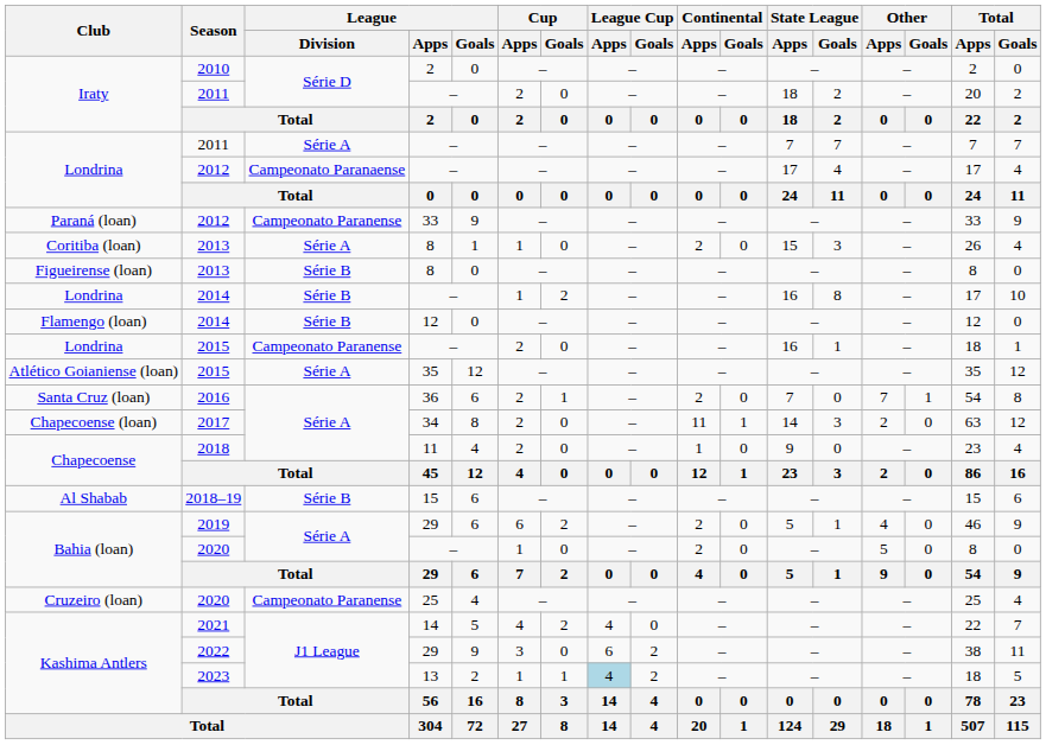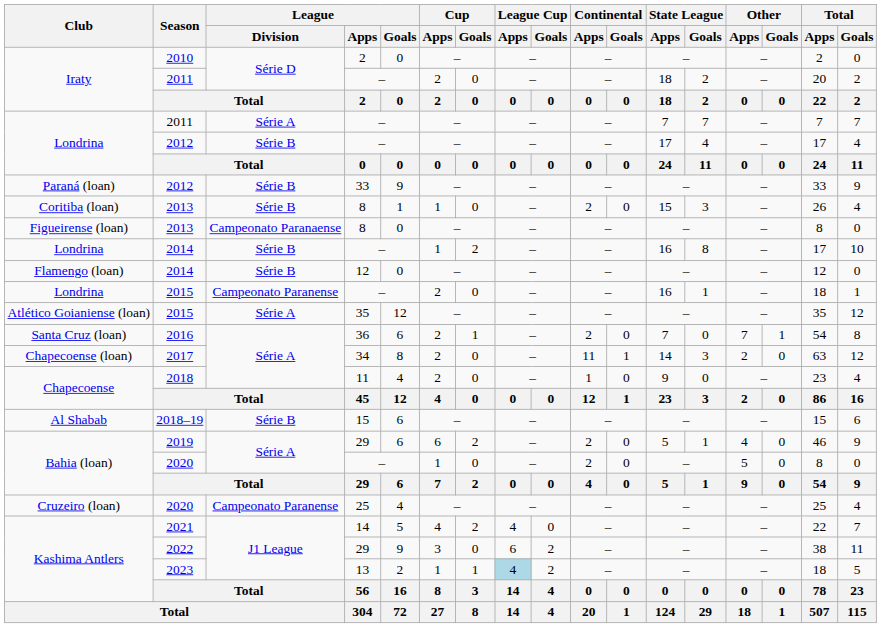 <table class="wikitable" style="text-align:center;">
 <tr>
 <th rowspan=2>Club</th>
 <th rowspan=2>Season</th>
 <th colspan=3>League</th>
 <th colspan=2>Cup</th>
 <th colspan=2>League Cup</th>
 <th colspan=2>Continental</th>
 <th colspan=2>State League</th>
 <th colspan=2>Other</th>
 <th colspan=2>Total</th>
 </tr>
 <tr>
 <th>Division</th>
 <th>Apps</th>
 <th>Goals</th>
 <th>Apps</th>
 <th>Goals</th>
 <th>Apps</th>
 <th>Goals</th>
 <th>Apps</th>
 <th>Goals</th>
 <th>Apps</th>
 <th>Goals</th>
 <th>Apps</th>
 <th>Goals</th>
 <th>Apps</th>
 <th>Goals</th>
 </tr>
 <tr>
 <td rowspan="3"><a href='#'>Iraty</a></td>
 <td><a href='#'>2010</a></td>
 <td rowspan="2"><a href='#'>Série D</a></td>
 <td>2</td>
 <td>0</td>
 <td colspan="2">–</td>
 <td colspan="2">–</td>
 <td colspan="2">–</td>
 <td colspan="2">–</td>
 <td colspan="2">–</td>
 <td>2</td>
 <td>0</td>
 </tr>
 <tr>
 <td><a href='#'>2011</a></td>
 <td colspan="2">–</td>
 <td>2</td>
 <td>0</td>
 <td colspan="2">–</td>
 <td colspan="2">–</td>
 <td>18</td>
 <td>2</td>
 <td colspan="2">–</td>
 <td>20</td>
 <td>2</td>
 </tr>
 <tr>
 <th colspan="2">Total</th>
 <th>2</th>
 <th>0</th>
 <th>2</th>
 <th>0</th>
 <th>0</th>
 <th>0</th>
 <th>0</th>
 <th>0</th>
 <th>18</th>
 <th>2</th>
 <th>0</th>
 <th>0</th>
 <th>22</th>
 <th>2</th>
 </tr>
 <tr>
 <td rowspan="3"><a href='#'>Londrina</a></td>
 <td>2011</td>
 <td><a href='#'>Série A</a></td>
 <td colspan="2">–</td>
 <td colspan="2">–</td>
 <td colspan="2">–</td>
 <td colspan="2">–</td>
 <td>7</td>
 <td>7</td>
 <td colspan="2">–</td>
 <td>7</td>
 <td>7</td>
 </tr>
 <tr>
 <td><a href='#'>2012</a></td>
-<td><a href='#'>Campeonato Paranaense</a></td>
+<td><a href='#'>Série B</a></td>
 <td colspan="2">–</td>
 <td colspan="2">–</td>
 <td colspan="2">–</td>
 <td colspan="2">–</td>
 <td>17</td>
 <td>4</td>
 <td colspan="2">–</td>
 <td>17</td>
 <td>4</td>
 </tr>
 <tr>
 <th colspan="2">Total</th>
 <th>0</th>
 <th>0</th>
 <th>0</th>
 <th>0</th>
 <th>0</th>
 <th>0</th>
 <th>0</th>
 <th>0</th>
 <th>24</th>
 <th>11</th>
 <th>0</th>
 <th>0</th>
 <th>24</th>
 <th>11</th>
 </tr>
 <tr>
 <td><a href='#'>Paraná</a> (loan)</td>
 <td><a href='#'>2012</a></td>
-<td><a href='#'>Campeonato Paranense</a></td>
+<td><a href='#'>Série B</a></td>
 <td>33</td>
 <td>9</td>
 <td colspan="2">–</td>
 <td colspan="2">–</td>
 <td colspan="2">–</td>
 <td colspan="2">–</td>
 <td colspan="2">–</td>
 <td>33</td>
 <td>9</td>
 </tr>
 <tr>
 <td><a href='#'>Coritiba</a> (loan)</td>
 <td><a href='#'>2013</a></td>
-<td><a href='#'>Série A</a></td>
+<td><a href='#'>Série B</a></td>
 <td>8</td>
 <td>1</td>
 <td>1</td>
 <td>0</td>
 <td colspan="2">–</td>
 <td>2</td>
 <td>0</td>
 <td>15</td>
 <td>3</td>
 <td colspan="2">–</td>
 <td>26</td>
 <td>4</td>
 </tr>
 <tr>
 <td><a href='#'>Figueirense</a> (loan)</td>
 <td><a href='#'>2013</a></td>
-<td><a href='#'>Série B</a></td>
+<td><a href='#'>Campeonato Paranaense</a></td>
 <td>8</td>
 <td>0</td>
 <td colspan="2">–</td>
 <td colspan="2">–</td>
 <td colspan="2">–</td>
 <td colspan="2">–</td>
 <td colspan="2">–</td>
 <td>8</td>
 <td>0</td>
 </tr>
 <tr>
 <td><a href='#'>Londrina</a></td>
 <td><a href='#'>2014</a></td>
 <td><a href='#'>Série B</a></td>
 <td colspan="2">–</td>
 <td>1</td>
 <td>2</td>
 <td colspan="2">–</td>
 <td colspan="2">–</td>
 <td>16</td>
 <td>8</td>
 <td colspan="2">–</td>
 <td>17</td>
 <td>10</td>
 </tr>
 <tr>
 <td><a href='#'>Flamengo</a> (loan)</td>
 <td><a href='#'>2014</a></td>
 <td><a href='#'>Série B</a></td>
 <td>12</td>
 <td>0</td>
 <td colspan="2">–</td>
 <td colspan="2">–</td>
 <td colspan="2">–</td>
 <td colspan="2">–</td>
 <td colspan="2">–</td>
 <td>12</td>
 <td>0</td>
 </tr>
 <tr>
 <td><a href='#'>Londrina</a></td>
 <td><a href='#'>2015</a></td>
 <td><a href='#'>Campeonato Paranense</a></td>
 <td colspan="2">–</td>
 <td>2</td>
 <td>0</td>
 <td colspan="2">–</td>
 <td colspan="2">–</td>
 <td>16</td>
 <td>1</td>
 <td colspan="2">–</td>
 <td>18</td>
 <td>1</td>
 </tr>
 <tr>
 <td><a href='#'>Atlético Goianiense</a> (loan)</td>
 <td><a href='#'>2015</a></td>
 <td><a href='#'>Série A</a></td>
 <td>35</td>
 <td>12</td>
 <td colspan="2">–</td>
 <td colspan="2">–</td>
 <td colspan="2">–</td>
 <td colspan="2">–</td>
 <td colspan="2">–</td>
 <td>35</td>
 <td>12</td>
 </tr>
 <tr>
 <td><a href='#'>Santa Cruz</a> (loan)</td>
 <td><a href='#'>2016</a></td>
 <td rowspan="3"><a href='#'>Série A</a></td>
 <td>36</td>
 <td>6</td>
 <td>2</td>
 <td>1</td>
 <td colspan="2">–</td>
 <td>2</td>
 <td>0</td>
 <td>7</td>
 <td>0</td>
 <td>7</td>
 <td>1</td>
 <td>54</td>
 <td>8</td>
 </tr>
 <tr>
 <td><a href='#'>Chapecoense</a> (loan)</td>
 <td><a href='#'>2017</a></td>
 <td>34</td>
 <td>8</td>
 <td>2</td>
 <td>0</td>
 <td colspan="2">–</td>
 <td>11</td>
 <td>1</td>
 <td>14</td>
 <td>3</td>
 <td>2</td>
 <td>0</td>
 <td>63</td>
 <td>12</td>
 </tr>
 <tr>
 <td rowspan="2"><a href='#'>Chapecoense</a></td>
 <td><a href='#'>2018</a></td>
 <td>11</td>
 <td>4</td>
 <td>2</td>
 <td>0</td>
 <td colspan="2">–</td>
 <td>1</td>
 <td>0</td>
 <td>9</td>
 <td>0</td>
 <td colspan="2">–</td>
 <td>23</td>
 <td>4</td>
 </tr>
 <tr>
 <th colspan="2">Total</th>
 <th>45</th>
 <th>12</th>
 <th>4</th>
 <th>0</th>
 <th>0</th>
 <th>0</th>
 <th>12</th>
 <th>1</th>
 <th>23</th>
 <th>3</th>
 <th>2</th>
 <th>0</th>
 <th>86</th>
 <th>16</th>
 </tr>
 <tr>
 <td><a href='#'>Al Shabab</a></td>
 <td><a href='#'>2018–19</a></td>
 <td><a href='#'>Série B</a></td>
 <td>15</td>
 <td>6</td>
 <td colspan="2">–</td>
 <td colspan="2">–</td>
 <td colspan="2">–</td>
 <td colspan="2">–</td>
 <td colspan="2">–</td>
 <td>15</td>
 <td>6</td>
 </tr>
 <tr>
 <td rowspan="3"><a href='#'>Bahia</a> (loan)</td>
 <td><a href='#'>2019</a></td>
 <td rowspan="2"><a href='#'>Série A</a></td>
 <td>29</td>
 <td>6</td>
 <td>6</td>
 <td>2</td>
 <td colspan="2">–</td>
 <td>2</td>
 <td>0</td>
 <td>5</td>
 <td>1</td>
 <td>4</td>
 <td>0</td>
 <td>46</td>
 <td>9</td>
 </tr>
 <tr>
 <td><a href='#'>2020</a></td>
 <td colspan="2">–</td>
 <td>1</td>
 <td>0</td>
 <td colspan="2">–</td>
 <td>2</td>
 <td>0</td>
 <td colspan="2">–</td>
 <td>5</td>
 <td>0</td>
 <td>8</td>
 <td>0</td>
 </tr>
 <tr>
 <th colspan="2">Total</th>
 <th>29</th>
 <th>6</th>
 <th>7</th>
 <th>2</th>
 <th>0</th>
 <th>0</th>
 <th>4</th>
 <th>0</th>
 <th>5</th>
 <th>1</th>
 <th>9</th>
 <th>0</th>
 <th>54</th>
 <th>9</th>
 </tr>
 <tr>
 <td><a href='#'>Cruzeiro</a> (loan)</td>
 <td><a href='#'>2020</a></td>
 <td><a href='#'>Campeonato Paranense</a></td>
 <td>25</td>
 <td>4</td>
 <td colspan="2">–</td>
 <td colspan="2">–</td>
 <td colspan="2">–</td>
 <td colspan="2">–</td>
 <td colspan="2">–</td>
 <td>25</td>
 <td>4</td>
 </tr>
 <tr>
 <td rowspan="4"><a href='#'>Kashima Antlers</a></td>
 <td><a href='#'>2021</a></td>
 <td rowspan="3"><a href='#'>J1 League</a></td>
 <td>14</td>
 <td>5</td>
 <td>4</td>
 <td>2</td>
 <td>4</td>
 <td>0</td>
 <td colspan=2>–</td>
 <td colspan="2">–</td>
 <td colspan=2>–</td>
 <td>22</td>
 <td>7</td>
 </tr>
 <tr>
 <td><a href='#'>2022</a></td>
 <td>29</td>
 <td>9</td>
 <td>3</td>
 <td>0</td>
 <td>6</td>
 <td>2</td>
 <td colspan=2>–</td>
 <td colspan="2">–</td>
 <td colspan=2>–</td>
 <td>38</td>
 <td>11</td>
 </tr>
 <tr>
 <td><a href='#'>2023</a></td>
 <td>13</td>
 <td>2</td>
 <td>1</td>
 <td>1</td>
 <td style="background: lightblue;">4</td>
 <td>2</td>
 <td colspan=2>–</td>
 <td colspan="2">–</td>
 <td colspan=2>–</td>
 <td>18</td>
 <td>5</td>
 </tr>
 <tr>
 <th colspan="2">Total</th>
 <th>56</th>
 <th>16</th>
 <th>8</th>
 <th>3</th>
 <th>14</th>
 <th>4</th>
 <th>0</th>
 <th>0</th>
 <th>0</th>
 <th>0</th>
 <th>0</th>
 <th>0</th>
 <th>78</th>
 <th>23</th>
 </tr>
 <tr>
 <th colspan=3>Total</th>
 <th>304</th>
 <th>72</th>
 <th>27</th>
 <th>8</th>
 <th>14</th>
 <th>4</th>
 <th>20</th>
 <th>1</th>
 <th>124</th>
 <th>29</th>
 <th>18</th>
 <th>1</th>
 <th>507</th>
 <th>115</th>
 </tr>
 </table>
